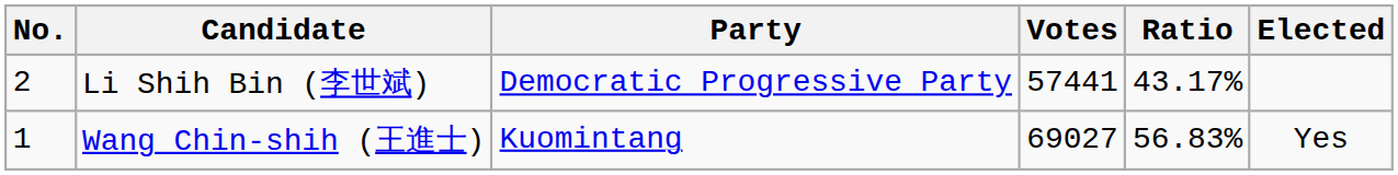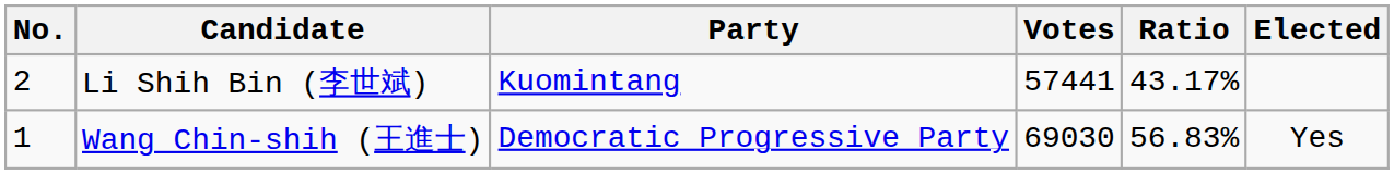 <table class=wikitable>
 <tr>
 <th>No.</th>
 <th>Candidate</th>
 <th>Party</th>
 <th>Votes</th>
 <th>Ratio</th>
 <th>Elected</th>
 </tr>
 <tr>
 <td>2</td>
 <td>Li Shih Bin  (<a href='#'>李世斌</a>)</td>
-<td><a href='#'>Democratic Progressive Party</a></td>
+<td><a href='#'>Kuomintang</a></td>
 <td>57441</td>
 <td>43.17%</td>
 <td></td>
 </tr>
 <tr>
 <td>1</td>
 <td><a href='#'>Wang Chin-shih</a> (<a href='#'>王進士</a>)</td>
-<td><a href='#'>Kuomintang</a></td>
-<td>69027</td>
+<td><a href='#'>Democratic Progressive Party</a></td>
+<td>69030</td>
 <td>56.83%</td>
 <td style="text-align:center;">Yes</td>
 </tr>
 </table>
